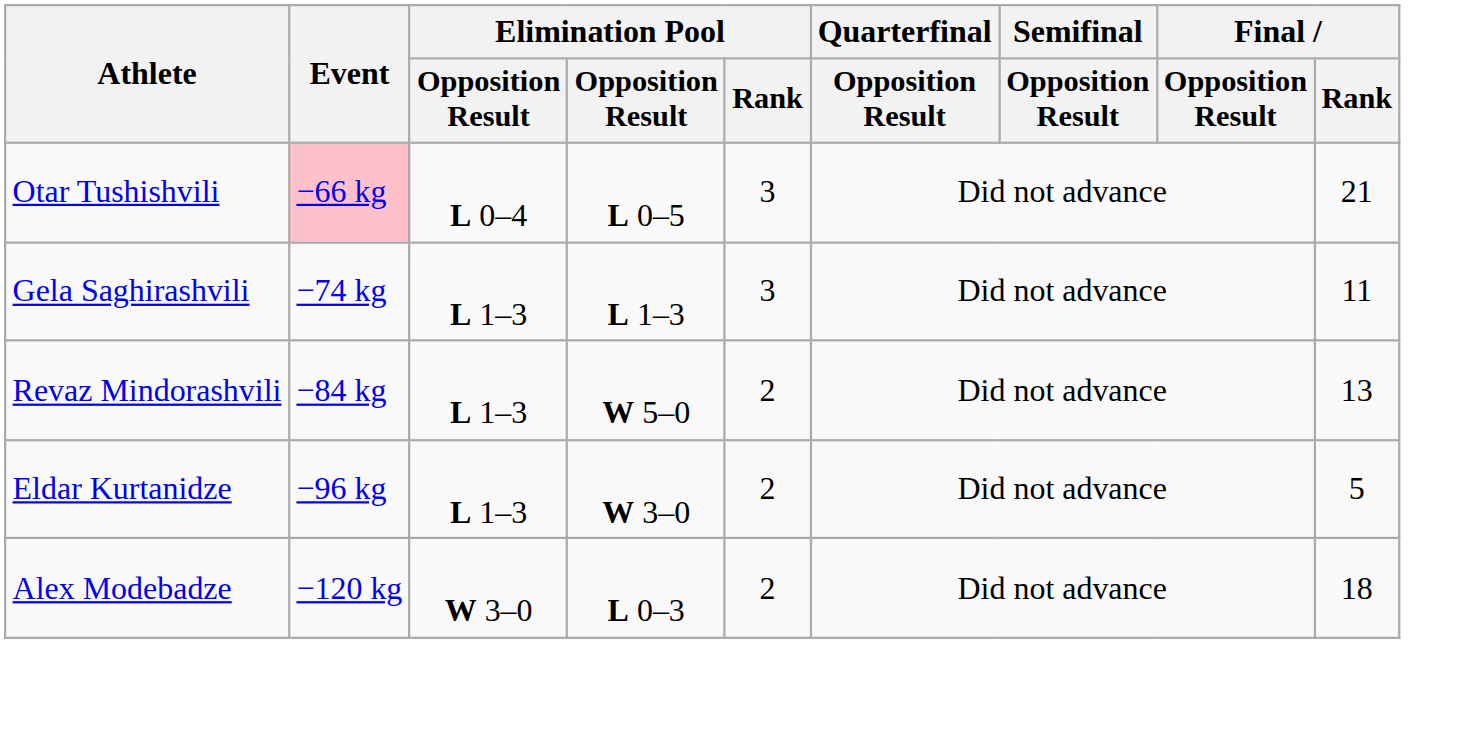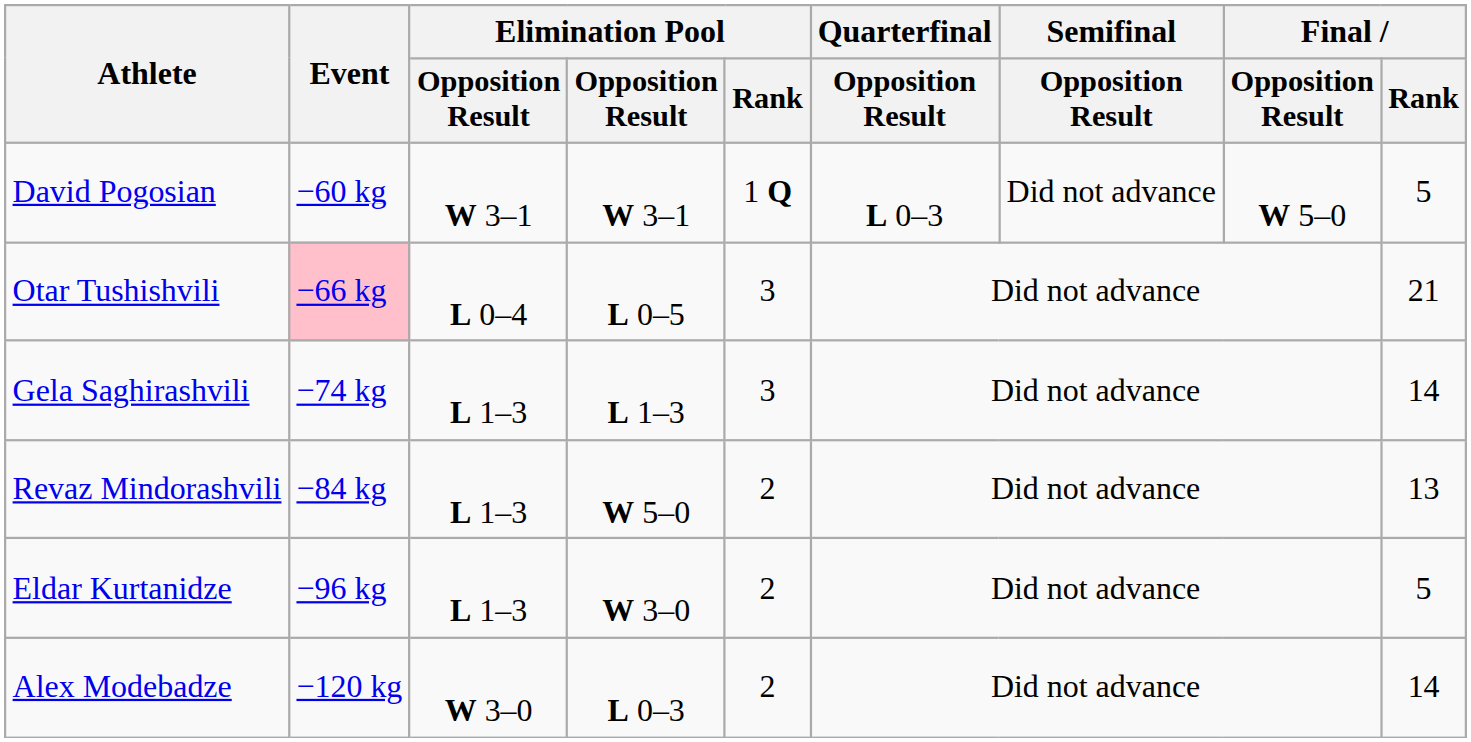 <table class="wikitable" style="font-size:90%">
 <tr>
 <th rowspan="2">Athlete</th>
 <th rowspan="2">Event</th>
 <th colspan=3>Elimination Pool</th>
 <th>Quarterfinal</th>
 <th>Semifinal</th>
 <th colspan=2>Final / </th>
 </tr>
 <tr style="font-size: 95%">
 <th>Opposition<br>Result</th>
 <th>Opposition<br>Result</th>
 <th>Rank</th>
 <th>Opposition<br>Result</th>
 <th>Opposition<br>Result</th>
 <th>Opposition<br>Result</th>
 <th>Rank</th>
 </tr>
 <tr align=center>
+<td align=left><a href='#'>David Pogosian</a></td>
+<td align=left><a href='#'>−60 kg</a></td>
+<td><br><strong>W</strong> 3–1 <sup></sup></td>
+<td><br><strong>W</strong> 3–1 <sup></sup></td>
+<td>1 <strong>Q</strong></td>
+<td><br><strong>L</strong> 0–3 <sup></sup></td>
+<td>Did not advance</td>
+<td><br><strong>W</strong> 5–0 <sup></sup></td>
+<td>5</td>
+</tr>
+<tr align=center>
 <td align=left><a href='#'>Otar Tushishvili</a></td>
 <td align=left style="background: pink;"><a href='#'>−66 kg</a></td>
 <td><br><strong>L</strong> 0–4 <sup></sup></td>
 <td><br><strong>L</strong> 0–5 <sup></sup></td>
 <td>3</td>
 <td colspan=3>Did not advance</td>
 <td>21</td>
 </tr>
 <tr align=center>
 <td align=left><a href='#'>Gela Saghirashvili</a></td>
 <td align=left><a href='#'>−74 kg</a></td>
 <td><br><strong>L</strong> 1–3 <sup></sup></td>
 <td><br><strong>L</strong> 1–3 <sup></sup></td>
 <td>3</td>
 <td colspan=3>Did not advance</td>
-<td>11</td>
+<td>14</td>
 </tr>
 <tr align=center>
 <td align=left><a href='#'>Revaz Mindorashvili</a></td>
 <td align=left><a href='#'>−84 kg</a></td>
 <td><br><strong>L</strong> 1–3 <sup></sup></td>
 <td><br><strong>W</strong> 5–0 <sup></sup></td>
 <td>2</td>
 <td colspan=3>Did not advance</td>
 <td>13</td>
 </tr>
 <tr align=center>
 <td align=left><a href='#'>Eldar Kurtanidze</a></td>
 <td align=left><a href='#'>−96 kg</a></td>
 <td><br><strong>L</strong> 1–3 <sup></sup></td>
 <td><br><strong>W</strong> 3–0 <sup></sup></td>
 <td>2</td>
 <td colspan=3>Did not advance</td>
 <td>5</td>
 </tr>
 <tr align=center>
 <td align=left><a href='#'>Alex Modebadze</a></td>
 <td align=left><a href='#'>−120 kg</a></td>
 <td><br><strong>W</strong> 3–0 <sup></sup></td>
 <td><br><strong>L</strong> 0–3 <sup></sup></td>
 <td>2</td>
 <td colspan=3>Did not advance</td>
-<td>18</td>
+<td>14</td>
 </tr>
 </table>
